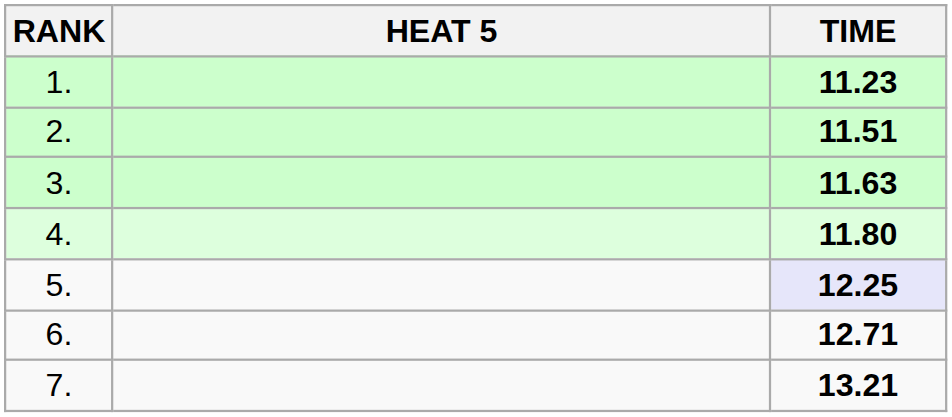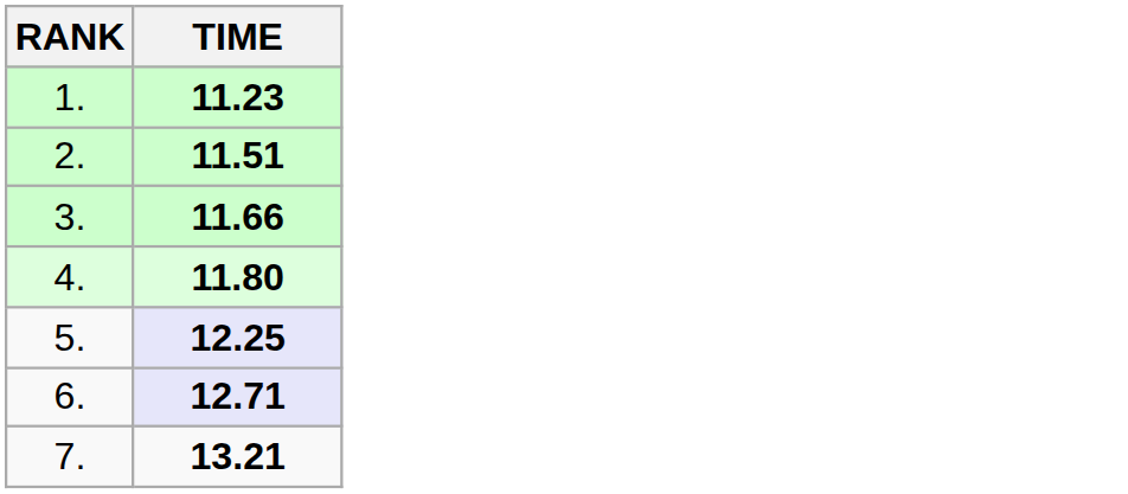 <table class="wikitable" style="border-collapse: collapse; font-size: 90%;">
 <tr>
 <th>RANK</th>
-<th style="width: 20em">HEAT 5</th>
 <th style="width: 5em">TIME</th>
 </tr>
 <tr style="background:#ccffcc;">
 <td align="center">1.</td>
-<td></td>
 <td align="center"><strong>11.23</strong></td>
 </tr>
 <tr style="background:#ccffcc;">
 <td align="center">2.</td>
-<td></td>
 <td align="center"><strong>11.51</strong></td>
 </tr>
 <tr style="background:#ccffcc;">
 <td align="center">3.</td>
-<td></td>
-<td align="center"><strong>11.63</strong></td>
+<td align="center"><strong>11.66</strong></td>
 </tr>
 <tr style="background:#ddffdd;">
 <td align="center">4.</td>
-<td></td>
 <td align="center"><strong>11.80</strong></td>
 </tr>
 <tr>
 <td align="center">5.</td>
-<td></td>
 <td align="center" style="background: lavender;"><strong>12.25</strong></td>
 </tr>
 <tr>
 <td align="center">6.</td>
-<td></td>
-<td align="center"><strong>12.71</strong></td>
+<td align="center" style="background: lavender;"><strong>12.71</strong></td>
 </tr>
 <tr>
 <td align="center">7.</td>
-<td></td>
 <td align="center"><strong>13.21</strong></td>
 </tr>
 </table>
